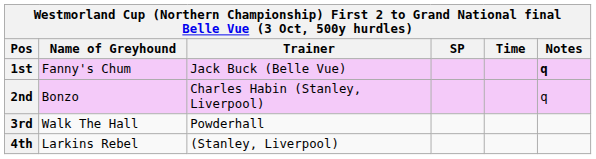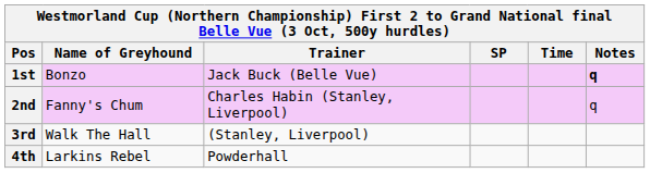 <table class="wikitable">
 <tr>
 <th colspan="6">Westmorland Cup (Northern Championship) First 2 to Grand National final<br> <a href='#'>Belle Vue</a> (3 Oct, 500y hurdles)</th>
 </tr>
 <tr>
 <th width=30>Pos</th>
 <th width=150>Name of Greyhound</th>
 <th width=250>Trainer</th>
 <th width=50>SP</th>
 <th width=50>Time</th>
 <th width=50>Notes</th>
 </tr>
 <tr style="background: #f4caf9;">
 <th>1st</th>
-<td>Fanny's Chum</td>
+<td>Bonzo</td>
 <td>Jack Buck (Belle Vue)</td>
 <td></td>
 <td></td>
 <td><strong>q</strong></td>
 </tr>
 <tr style="background: #f4caf9;">
 <th>2nd</th>
-<td>Bonzo</td>
+<td>Fanny's Chum</td>
 <td>Charles Habin (Stanley, Liverpool)</td>
 <td></td>
 <td></td>
 <td>q</td>
 </tr>
 <tr>
 <th>3rd</th>
 <td>Walk The Hall</td>
-<td>Powderhall</td>
+<td>(Stanley, Liverpool)</td>
 <td></td>
 <td></td>
 <td></td>
 </tr>
 <tr>
 <th>4th</th>
 <td>Larkins Rebel</td>
-<td>(Stanley, Liverpool)</td>
+<td>Powderhall</td>
 <td></td>
 <td></td>
 <td></td>
 </tr>
 </table>
